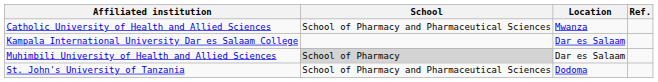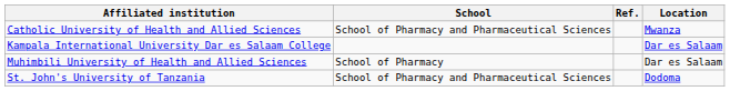 <table class="wikitable sortable">
 <tr>
 <th>Affiliated institution</th>
 <th>School</th>
+<th>Ref.</th>
 <th>Location</th>
-<th>Ref.</th>
 </tr>
 <tr>
 <td><a href='#'>Catholic University of Health and Allied Sciences</a></td>
 <td>School of Pharmacy and Pharmaceutical Sciences</td>
+<td></td>
 <td><a href='#'>Mwanza</a></td>
-<td></td>
 </tr>
 <tr>
 <td><a href='#'>Kampala International University Dar es Salaam College</a></td>
 <td></td>
+<td></td>
 <td><a href='#'>Dar es Salaam</a></td>
-<td></td>
 </tr>
 <tr>
 <td><a href='#'>Muhimbili University of Health and Allied Sciences</a></td>
-<td style="background: lightgrey;">School of Pharmacy</td>
+<td>School of Pharmacy</td>
+<td></td>
 <td>Dar es Salaam</td>
-<td></td>
 </tr>
 <tr>
 <td><a href='#'>St. John's University of Tanzania</a></td>
 <td>School of Pharmacy and Pharmaceutical Sciences</td>
+<td></td>
 <td><a href='#'>Dodoma</a></td>
-<td></td>
 </tr>
 </table>
